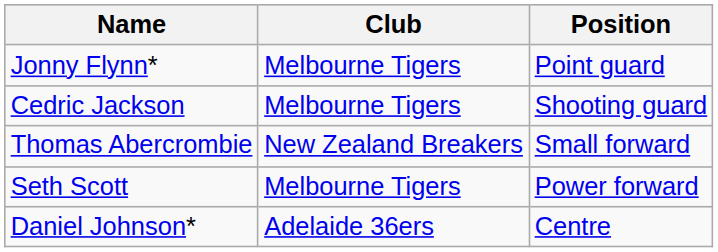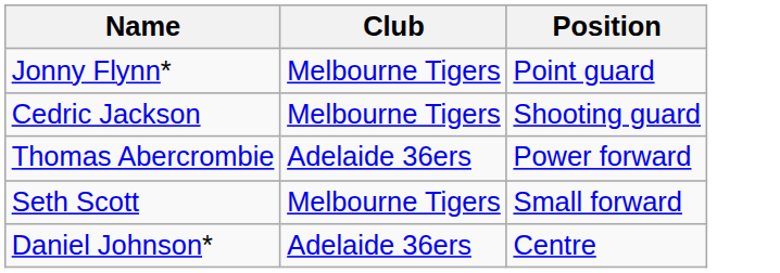 <table class="wikitable">
 <tr>
 <th>Name</th>
 <th>Club</th>
 <th>Position</th>
 </tr>
 <tr>
 <td><a href='#'>Jonny Flynn</a>*</td>
 <td><a href='#'>Melbourne Tigers</a></td>
 <td><a href='#'>Point guard</a></td>
 </tr>
 <tr>
 <td><a href='#'>Cedric Jackson</a></td>
 <td><a href='#'>Melbourne Tigers</a></td>
 <td><a href='#'>Shooting guard</a></td>
 </tr>
 <tr>
 <td><a href='#'>Thomas Abercrombie</a></td>
-<td><a href='#'>New Zealand Breakers</a></td>
-<td><a href='#'>Small forward</a></td>
+<td><a href='#'>Adelaide 36ers</a></td>
+<td><a href='#'>Power forward</a></td>
 </tr>
 <tr>
 <td><a href='#'>Seth Scott</a></td>
 <td><a href='#'>Melbourne Tigers</a></td>
-<td><a href='#'>Power forward</a></td>
+<td><a href='#'>Small forward</a></td>
 </tr>
 <tr>
 <td><a href='#'>Daniel Johnson</a>*</td>
 <td><a href='#'>Adelaide 36ers</a></td>
 <td><a href='#'>Centre</a></td>
 </tr>
 </table>
